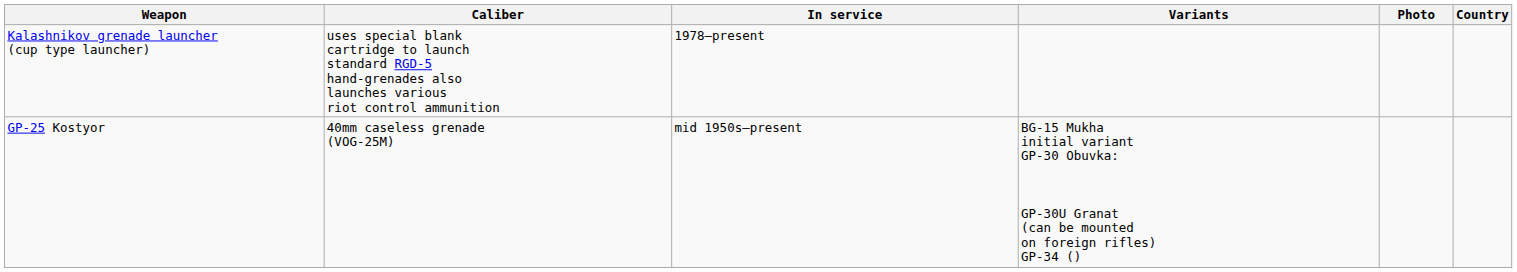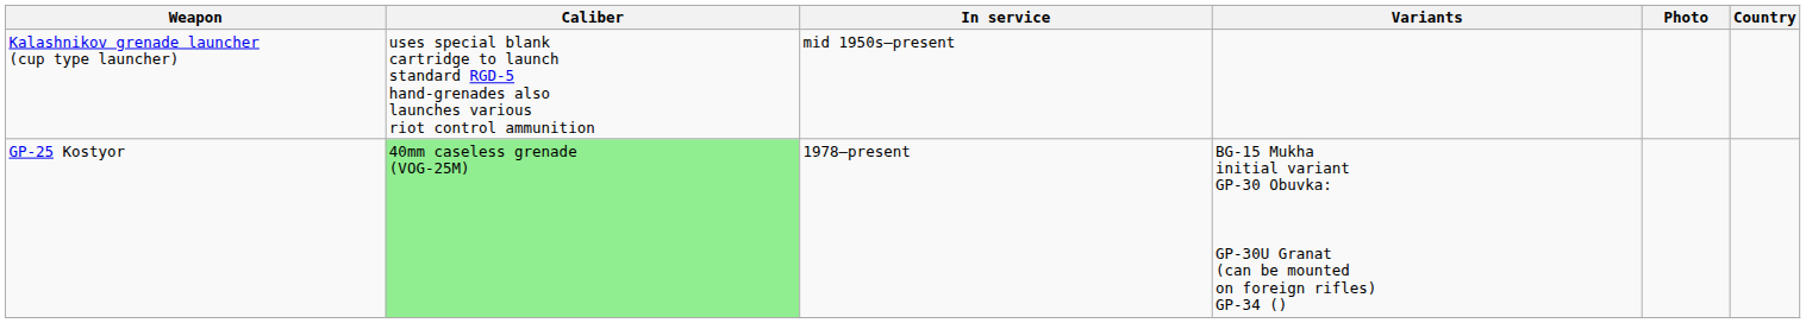 <table class="wikitable">
 <tr>
 <th style="width:22%;", align=left>Weapon</th>
 <th style="width:24%;", align=left>Caliber</th>
 <th style="width:24%;", align=left>In service</th>
 <th style="width:25%;", align=left>Variants</th>
 <th style="width:29%;">Photo</th>
 <th style="width:16%;", align=left>Country</th>
 </tr>
 <tr>
 <td align=left, valign=top><a href='#'>Kalashnikov grenade launcher</a><br>(cup type launcher)</td>
 <td align=left, valign=top>uses special blank<br>cartridge to launch<br>standard <a href='#'>RGD-5</a><br>hand-grenades also<br>launches various<br>riot control ammunition</td>
-<td align=left, valign=top>1978–present</td>
+<td align=left, valign=top>mid 1950s–present</td>
 <td align=left, valign=top></td>
 <td align=left, valign=top></td>
 <td></td>
 </tr>
 <tr>
 <td align=left, valign=top><a href='#'>GP-25</a> Kostyor</td>
-<td align=left, valign=top>40mm caseless grenade<br>(VOG-25M)</td>
-<td align=left, valign=top>mid 1950s–present</td>
+<td align=left, valign=top style="background: lightgreen;">40mm caseless grenade<br>(VOG-25M)</td>
+<td align=left, valign=top>1978–present</td>
 <td align=left, valign=top>BG-15 Mukha<br>initial variant<br>GP-30 Obuvka:<br><br><br> <br>GP-30U Granat<br>(can be mounted<br>on foreign rifles)<br>GP-34 ()</td>
 <td align=center, valign=top></td>
 <td></td>
 </tr>
 <tr>
 </tr>
 </table>
